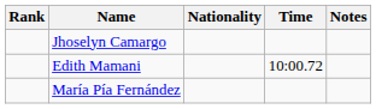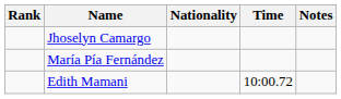 <table class="wikitable sortable" style="text-align:center">
 <tr>
 <th>Rank</th>
 <th>Name</th>
 <th>Nationality</th>
 <th>Time</th>
 <th>Notes</th>
 </tr>
 <tr>
 <td></td>
 <td align=left><a href='#'>Jhoselyn Camargo</a></td>
 <td align=left></td>
 <td></td>
 <td></td>
 </tr>
 <tr>
 <td></td>
+<td align=left><a href='#'>María Pía Fernández</a></td>
+<td align=left></td>
+<td></td>
+<td></td>
+</tr>
+<tr>
+<td></td>
 <td align=left><a href='#'>Edith Mamani</a></td>
 <td align=left></td>
 <td>10:00.72</td>
 <td></td>
 </tr>
-<tr>
-<td></td>
-<td align=left><a href='#'>María Pía Fernández</a></td>
-<td align=left></td>
-<td></td>
-<td></td>
-</tr>
 </table>
